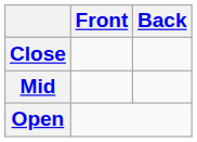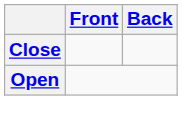 <table class="wikitable" style="text-align: center">
 <tr>
 <th></th>
 <th><a href='#'>Front</a></th>
 <th><a href='#'>Back</a></th>
 </tr>
 <tr>
 <th><a href='#'>Close</a></th>
 <td></td>
 <td></td>
 </tr>
 <tr>
-<th><a href='#'>Mid</a></th>
-<td></td>
-<td></td>
-</tr>
-<tr>
 <th><a href='#'>Open</a></th>
 <td colspan="2"></td>
 </tr>
 </table>
